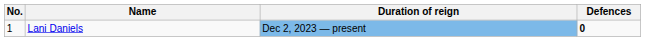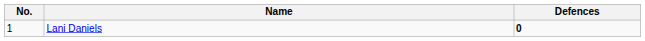 <table class="wikitable" width=80%>
 <tr>
 <th width=3%>No.</th>
 <th width=37%>Name</th>
-<th width=50%>Duration of reign</th>
 <th width=10%>Defences</th>
 </tr>
 <tr>
 <td>1</td>
 <td align=left> <a href='#'>Lani Daniels</a></td>
-<td style="background:#7CB9E8;" width=5px>Dec 2, 2023 — present</td>
 <td><strong>0</strong></td>
 </tr>
 </table>
